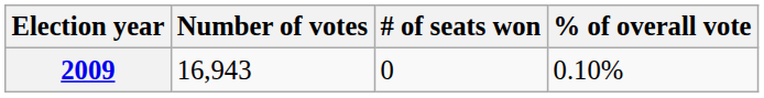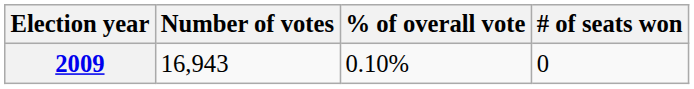 <table class="wikitable">
 <tr>
 <th>Election year</th>
 <th>Number of votes</th>
+<th>% of overall vote</th>
 <th># of seats won</th>
-<th>% of overall vote</th>
 </tr>
 <tr>
 <th><a href='#'>2009</a></th>
 <td>16,943</td>
+<td>0.10%</td>
 <td>0</td>
-<td>0.10%</td>
 </tr>
 </table>
